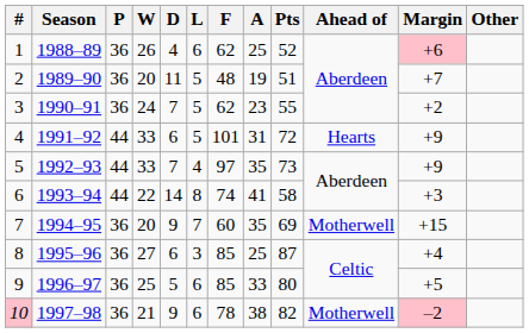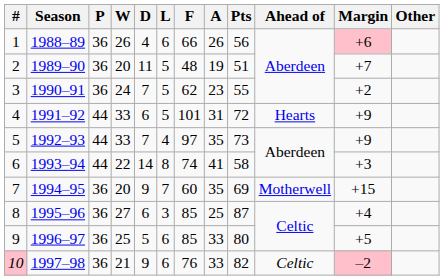 <table class="wikitable sortable" style="text-align:center;">
 <tr>
 <th>#</th>
 <th>Season</th>
 <th>P</th>
 <th>W</th>
 <th>D</th>
 <th>L</th>
 <th>F</th>
 <th>A</th>
 <th>Pts</th>
 <th>Ahead of</th>
 <th>Margin</th>
 <th>Other</th>
 </tr>
 <tr>
 <td scope=row>1</td>
 <td><a href='#'>1988–89</a></td>
 <td>36</td>
 <td>26</td>
 <td>4</td>
 <td>6</td>
-<td>62</td>
-<td>25</td>
-<td>52</td>
+<td>66</td>
+<td>26</td>
+<td>56</td>
 <td rowspan="3"><a href='#'>Aberdeen</a></td>
 <td style="background: pink;">+6</td>
 <td></td>
 </tr>
 <tr>
 <td scope=row>2</td>
 <td><a href='#'>1989–90</a></td>
 <td>36</td>
 <td>20</td>
 <td>11</td>
 <td>5</td>
 <td>48</td>
 <td>19</td>
 <td>51</td>
 <td>+7</td>
 <td></td>
 </tr>
 <tr>
 <td scope=row>3</td>
 <td><a href='#'>1990–91</a></td>
 <td>36</td>
 <td>24</td>
 <td>7</td>
 <td>5</td>
 <td>62</td>
 <td>23</td>
 <td>55</td>
 <td>+2</td>
 <td></td>
 </tr>
 <tr>
 <td scope=row>4</td>
 <td><a href='#'>1991–92</a></td>
 <td>44</td>
 <td>33</td>
 <td>6</td>
 <td>5</td>
 <td>101</td>
 <td>31</td>
 <td>72</td>
 <td><a href='#'>Hearts</a></td>
 <td>+9</td>
 <td></td>
 </tr>
 <tr>
 <td scope=row>5</td>
 <td><a href='#'>1992–93</a></td>
 <td>44</td>
 <td>33</td>
 <td>7</td>
 <td>4</td>
 <td>97</td>
 <td>35</td>
 <td>73</td>
 <td rowspan="2">Aberdeen</td>
 <td>+9</td>
 <td></td>
 </tr>
 <tr>
 <td scope=row>6</td>
 <td><a href='#'>1993–94</a></td>
 <td>44</td>
 <td>22</td>
 <td>14</td>
 <td>8</td>
 <td>74</td>
 <td>41</td>
 <td>58</td>
 <td>+3</td>
 <td></td>
 </tr>
 <tr>
 <td scope=row>7</td>
 <td><a href='#'>1994–95</a></td>
 <td>36</td>
 <td>20</td>
 <td>9</td>
 <td>7</td>
 <td>60</td>
 <td>35</td>
 <td>69</td>
 <td><a href='#'>Motherwell</a></td>
 <td>+15</td>
 <td></td>
 </tr>
 <tr>
 <td scope=row>8</td>
 <td><a href='#'>1995–96</a></td>
 <td>36</td>
 <td>27</td>
 <td>6</td>
 <td>3</td>
 <td>85</td>
 <td>25</td>
 <td>87</td>
 <td rowspan="2"><a href='#'>Celtic</a></td>
 <td>+4</td>
 <td></td>
 </tr>
 <tr>
 <td scope=row>9</td>
 <td><a href='#'>1996–97</a></td>
 <td>36</td>
 <td>25</td>
 <td>5</td>
 <td>6</td>
 <td>85</td>
 <td>33</td>
 <td>80</td>
 <td>+5</td>
 <td></td>
 </tr>
 <tr>
 <td scope=row bgcolor=pink><em>10</em></td>
 <td><a href='#'>1997–98</a></td>
 <td>36</td>
 <td>21</td>
 <td>9</td>
 <td>6</td>
-<td>78</td>
-<td>38</td>
+<td>76</td>
+<td>33</td>
 <td>82</td>
-<td><a href='#'>Motherwell</a></td>
+<td><em>Celtic</em></td>
 <td bgcolor=pink>–2</td>
 <td></td>
 </tr>
 </table>
